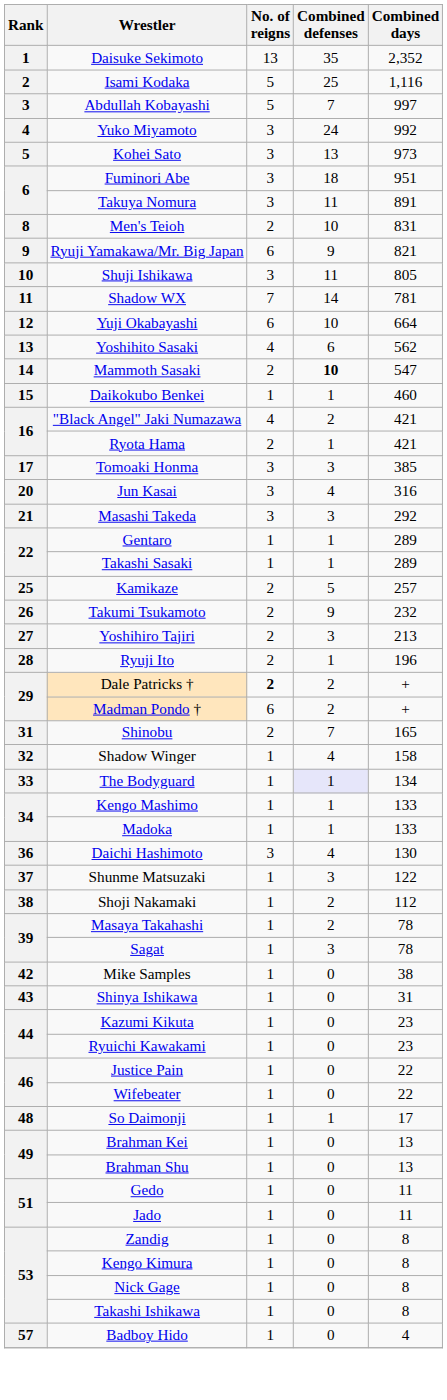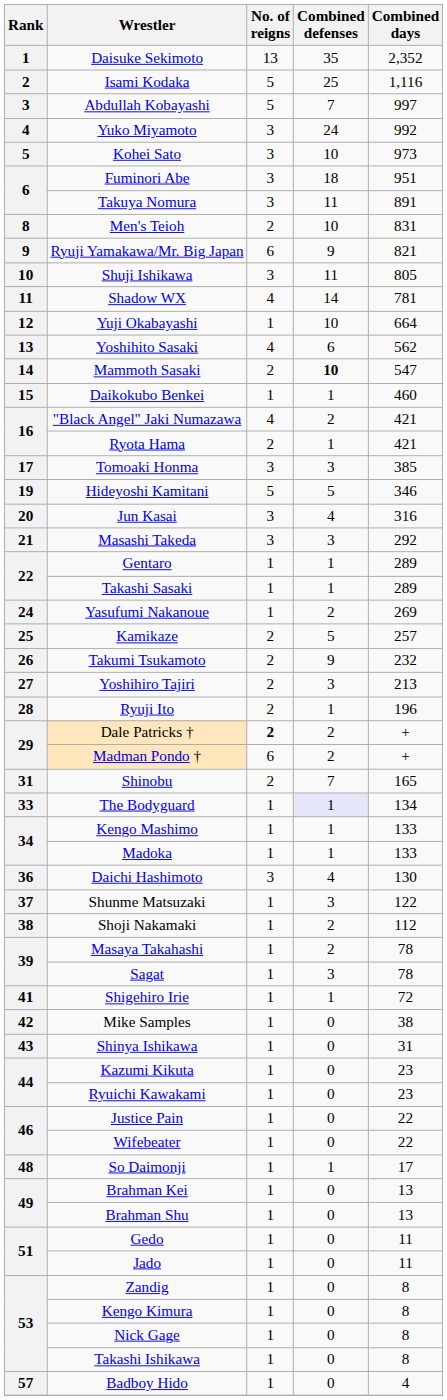 <table class="wikitable sortable" style="text-align: center">
 <tr>
 <th>Rank</th>
 <th>Wrestler</th>
 <th data-sort-type="number">No. of<br>reigns</th>
 <th data-sort-type="number">Combined<br>defenses</th>
 <th data-sort-type="number">Combined<br>days</th>
 </tr>
 <tr>
 <th>1</th>
 <td><a href='#'>Daisuke Sekimoto</a></td>
 <td>13</td>
 <td>35</td>
 <td>2,352</td>
 </tr>
 <tr>
 <th>2</th>
 <td><a href='#'>Isami Kodaka</a></td>
 <td>5</td>
 <td>25</td>
 <td>1,116</td>
 </tr>
 <tr>
 <th>3</th>
 <td><a href='#'>Abdullah Kobayashi</a></td>
 <td>5</td>
 <td>7</td>
 <td>997</td>
 </tr>
 <tr>
 <th>4</th>
 <td><a href='#'>Yuko Miyamoto</a></td>
 <td>3</td>
 <td>24</td>
 <td>992</td>
 </tr>
 <tr>
 <th>5</th>
 <td><a href='#'>Kohei Sato</a></td>
 <td>3</td>
-<td>13</td>
+<td>10</td>
 <td>973</td>
 </tr>
 <tr>
 <th rowspan=2>6</th>
 <td><a href='#'>Fuminori Abe</a></td>
 <td>3</td>
 <td>18</td>
 <td>951</td>
 </tr>
 <tr>
 <td><a href='#'>Takuya Nomura</a></td>
 <td>3</td>
 <td>11</td>
 <td>891</td>
 </tr>
 <tr>
 <th>8</th>
 <td><a href='#'>Men's Teioh</a></td>
 <td>2</td>
 <td>10</td>
 <td>831</td>
 </tr>
 <tr>
 <th>9</th>
 <td><a href='#'>Ryuji Yamakawa/Mr. Big Japan</a></td>
 <td>6</td>
 <td>9</td>
 <td>821</td>
 </tr>
 <tr>
 <th>10</th>
 <td><a href='#'>Shuji Ishikawa</a></td>
 <td>3</td>
 <td>11</td>
 <td>805</td>
 </tr>
 <tr>
 <th>11</th>
 <td><a href='#'>Shadow WX</a></td>
-<td>7</td>
+<td>4</td>
 <td>14</td>
 <td>781</td>
 </tr>
 <tr>
 <th>12</th>
 <td><a href='#'>Yuji Okabayashi</a></td>
-<td>6</td>
+<td>1</td>
 <td>10</td>
 <td>664</td>
 </tr>
 <tr>
 <th>13</th>
 <td><a href='#'>Yoshihito Sasaki</a></td>
 <td>4</td>
 <td>6</td>
 <td>562</td>
 </tr>
 <tr>
 <th>14</th>
 <td><a href='#'>Mammoth Sasaki</a></td>
 <td>2</td>
 <td><strong>10</strong></td>
 <td>547</td>
 </tr>
 <tr>
 <th>15</th>
 <td><a href='#'>Daikokubo Benkei</a></td>
 <td>1</td>
 <td>1</td>
 <td>460</td>
 </tr>
 <tr>
 <th rowspan=2>16</th>
 <td><a href='#'>"Black Angel" Jaki Numazawa</a></td>
 <td>4</td>
 <td>2</td>
 <td>421</td>
 </tr>
 <tr>
 <td><a href='#'>Ryota Hama</a></td>
 <td>2</td>
 <td>1</td>
 <td>421</td>
 </tr>
 <tr>
 <th>17</th>
 <td><a href='#'>Tomoaki Honma</a></td>
 <td>3</td>
 <td>3</td>
 <td>385</td>
 </tr>
 <tr>
+<th>19</th>
+<td><a href='#'>Hideyoshi Kamitani</a></td>
+<td>5</td>
+<td>5</td>
+<td>346</td>
+</tr>
+<tr>
 <th>20</th>
 <td><a href='#'>Jun Kasai</a></td>
 <td>3</td>
 <td>4</td>
 <td>316</td>
 </tr>
 <tr>
 <th>21</th>
 <td><a href='#'>Masashi Takeda</a></td>
 <td>3</td>
 <td>3</td>
 <td>292</td>
 </tr>
 <tr>
 <th rowspan=2>22</th>
 <td><a href='#'>Gentaro</a></td>
 <td>1</td>
 <td>1</td>
 <td>289</td>
 </tr>
 <tr>
 <td><a href='#'>Takashi Sasaki</a></td>
 <td>1</td>
 <td>1</td>
 <td>289</td>
+</tr>
+<tr>
+<th>24</th>
+<td><a href='#'>Yasufumi Nakanoue</a></td>
+<td>1</td>
+<td>2</td>
+<td>269</td>
 </tr>
 <tr>
 <th>25</th>
 <td><a href='#'>Kamikaze</a></td>
 <td>2</td>
 <td>5</td>
 <td>257</td>
 </tr>
 <tr>
 <th>26</th>
 <td><a href='#'>Takumi Tsukamoto</a></td>
 <td>2</td>
 <td>9</td>
 <td>232</td>
 </tr>
 <tr>
 <th>27</th>
 <td><a href='#'>Yoshihiro Tajiri</a></td>
 <td>2</td>
 <td>3</td>
 <td>213</td>
 </tr>
 <tr>
 <th>28</th>
 <td><a href='#'>Ryuji Ito</a></td>
 <td>2</td>
 <td>1</td>
 <td>196</td>
 </tr>
 <tr>
 <th rowspan=2>29</th>
 <td style="background:#FFE6BD">Dale Patricks †</td>
 <td><strong>2</strong></td>
 <td>2</td>
 <td>+</td>
 </tr>
 <tr>
 <td style="background:#FFE6BD"><a href='#'>Madman Pondo</a> †</td>
 <td>6</td>
 <td>2</td>
 <td>+</td>
 </tr>
 <tr>
 <th>31</th>
 <td><a href='#'>Shinobu</a></td>
 <td>2</td>
 <td>7</td>
 <td>165</td>
-</tr>
-<tr>
-<th>32</th>
-<td>Shadow Winger</td>
-<td>1</td>
-<td>4</td>
-<td>158</td>
 </tr>
 <tr>
 <th>33</th>
 <td><a href='#'>The Bodyguard</a></td>
 <td>1</td>
 <td style="background: lavender;">1</td>
 <td>134</td>
 </tr>
 <tr>
 <th rowspan=2>34</th>
 <td><a href='#'>Kengo Mashimo</a></td>
 <td>1</td>
 <td>1</td>
 <td>133</td>
 </tr>
 <tr>
 <td><a href='#'>Madoka</a></td>
 <td>1</td>
 <td>1</td>
 <td>133</td>
 </tr>
 <tr>
 <th>36</th>
 <td><a href='#'>Daichi Hashimoto</a></td>
 <td>3</td>
 <td>4</td>
 <td>130</td>
 </tr>
 <tr>
 <th>37</th>
 <td>Shunme Matsuzaki</td>
 <td>1</td>
 <td>3</td>
 <td>122</td>
 </tr>
 <tr>
 <th>38</th>
 <td>Shoji Nakamaki</td>
 <td>1</td>
 <td>2</td>
 <td>112</td>
 </tr>
 <tr>
 <th rowspan=2>39</th>
 <td><a href='#'>Masaya Takahashi</a></td>
 <td>1</td>
 <td>2</td>
 <td>78</td>
 </tr>
 <tr>
 <td><a href='#'>Sagat</a></td>
 <td>1</td>
 <td>3</td>
 <td>78</td>
+</tr>
+<tr>
+<th>41</th>
+<td><a href='#'>Shigehiro Irie</a></td>
+<td>1</td>
+<td>1</td>
+<td>72</td>
 </tr>
 <tr>
 <th>42</th>
 <td>Mike Samples</td>
 <td>1</td>
 <td>0</td>
 <td>38</td>
 </tr>
 <tr>
 <th>43</th>
 <td><a href='#'>Shinya Ishikawa</a></td>
 <td>1</td>
 <td>0</td>
 <td>31</td>
 </tr>
 <tr>
 <th rowspan=2>44</th>
 <td><a href='#'>Kazumi Kikuta</a></td>
 <td>1</td>
 <td>0</td>
 <td>23</td>
 </tr>
 <tr>
 <td><a href='#'>Ryuichi Kawakami</a></td>
 <td>1</td>
 <td>0</td>
 <td>23</td>
 </tr>
 <tr>
 <th rowspan=2>46</th>
 <td><a href='#'>Justice Pain</a></td>
 <td>1</td>
 <td>0</td>
 <td>22</td>
 </tr>
 <tr>
 <td><a href='#'>Wifebeater</a></td>
 <td>1</td>
 <td>0</td>
 <td>22</td>
 </tr>
 <tr>
 <th>48</th>
 <td><a href='#'>So Daimonji</a></td>
 <td>1</td>
 <td>1</td>
 <td>17</td>
 </tr>
 <tr>
 <th rowspan=2>49</th>
 <td><a href='#'>Brahman Kei</a></td>
 <td>1</td>
 <td>0</td>
 <td>13</td>
 </tr>
 <tr>
 <td><a href='#'>Brahman Shu</a></td>
 <td>1</td>
 <td>0</td>
 <td>13</td>
 </tr>
 <tr>
 <th rowspan=2>51</th>
 <td><a href='#'>Gedo</a></td>
 <td>1</td>
 <td>0</td>
 <td>11</td>
 </tr>
 <tr>
 <td><a href='#'>Jado</a></td>
 <td>1</td>
 <td>0</td>
 <td>11</td>
 </tr>
 <tr>
 <th rowspan=4>53</th>
 <td><a href='#'>Zandig</a></td>
 <td>1</td>
 <td>0</td>
 <td>8</td>
 </tr>
 <tr>
 <td><a href='#'>Kengo Kimura</a></td>
 <td>1</td>
 <td>0</td>
 <td>8</td>
 </tr>
 <tr>
 <td><a href='#'>Nick Gage</a></td>
 <td>1</td>
 <td>0</td>
 <td>8</td>
 </tr>
 <tr>
 <td><a href='#'>Takashi Ishikawa</a></td>
 <td>1</td>
 <td>0</td>
 <td>8</td>
 </tr>
 <tr>
 <th>57</th>
 <td><a href='#'>Badboy Hido</a></td>
 <td>1</td>
 <td>0</td>
 <td>4</td>
 </tr>
 <tr>
 </tr>
 </table>
